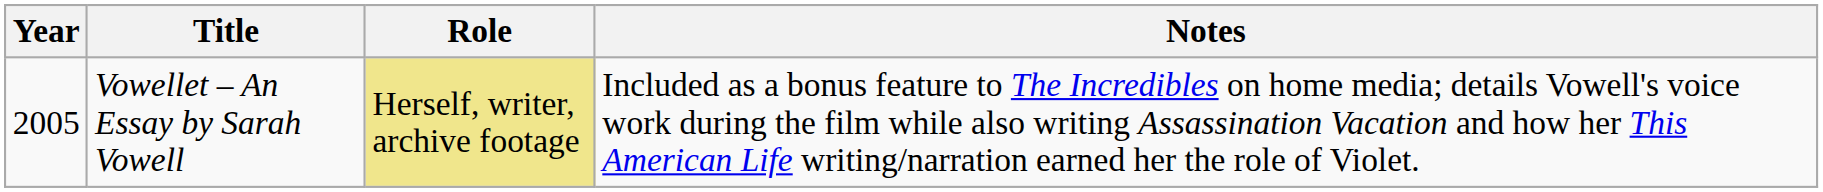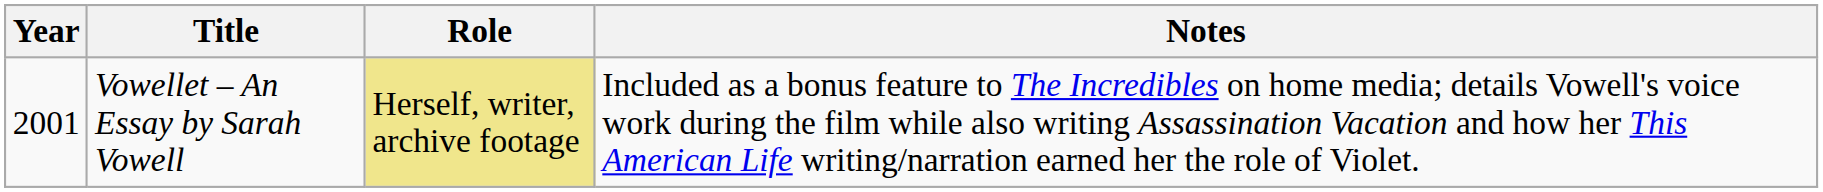 <table class="wikitable sortable">
 <tr>
 <th>Year</th>
 <th>Title</th>
 <th>Role</th>
 <th class="unsortable">Notes</th>
 </tr>
 <tr>
-<td>2005</td>
+<td>2001</td>
 <td><em>Vowellet – An Essay by Sarah Vowell</em></td>
 <td style="background: khaki;">Herself, writer, archive footage</td>
 <td>Included as a bonus feature to <em><a href='#'>The Incredibles</a></em> on home media; details Vowell's voice work during the film while also writing <em>Assassination Vacation</em> and how her <em><a href='#'>This American Life</a></em> writing/narration earned her the role of Violet.</td>
 </tr>
 </table>
